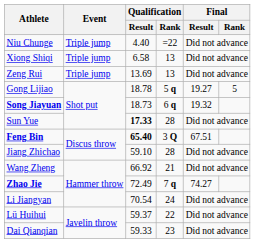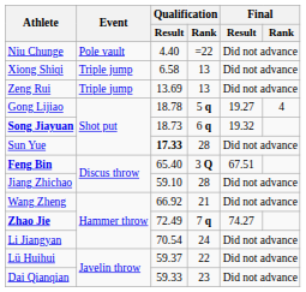 <table class=wikitable style="font-size:90%; text-align:center;">
 <tr>
 <th rowspan=2>Athlete</th>
 <th rowspan=2>Event</th>
 <th colspan=2>Qualification</th>
 <th colspan=2>Final</th>
 </tr>
 <tr style=font-size:95%>
 <th>Result</th>
 <th>Rank</th>
 <th>Result</th>
 <th>Rank</th>
 </tr>
 <tr align=center>
 <td align=left><a href='#'>Niu Chunge</a></td>
-<td align=left><a href='#'>Triple jump</a></td>
+<td align=left><a href='#'>Pole vault</a></td>
 <td>4.40</td>
 <td>=22</td>
 <td colspan=2>Did not advance</td>
 </tr>
 <tr align=center>
 <td align=left><a href='#'>Xiong Shiqi</a></td>
 <td align=left><a href='#'>Triple jump</a></td>
 <td>6.58</td>
 <td>13</td>
 <td colspan=2>Did not advance</td>
 </tr>
 <tr align=center>
 <td align=left><a href='#'>Zeng Rui</a></td>
 <td align=left><a href='#'>Triple jump</a></td>
 <td>13.69</td>
 <td>13</td>
 <td colspan=2>Did not advance</td>
 </tr>
 <tr align=center>
 <td align=left><a href='#'>Gong Lijiao</a></td>
 <td align=left rowspan=3><a href='#'>Shot put</a></td>
 <td>18.78</td>
 <td>5 <strong>q</strong></td>
 <td>19.27</td>
-<td>5</td>
+<td>4</td>
 </tr>
 <tr align=center>
 <td align=left><strong><a href='#'>Song Jiayuan</a></strong></td>
 <td>18.73</td>
 <td>6 <strong>q</strong></td>
 <td>19.32</td>
 <td></td>
 </tr>
 <tr align=center>
 <td align=left><a href='#'>Sun Yue</a></td>
 <td><strong>17.33</strong></td>
 <td>28</td>
 <td colspan=2>Did not advance</td>
 </tr>
 <tr align=center>
 <td align=left><strong><a href='#'>Feng Bin</a></strong></td>
 <td align=left rowspan=2><a href='#'>Discus throw</a></td>
-<td><strong>65.40</strong></td>
+<td>65.40</td>
 <td>3 <strong>Q</strong></td>
 <td>67.51</td>
 <td></td>
 </tr>
 <tr align=center>
 <td align=left><a href='#'>Jiang Zhichao</a></td>
 <td>59.10</td>
 <td>28</td>
 <td colspan=2>Did not advance</td>
 </tr>
 <tr align=center>
 <td align=left><a href='#'>Wang Zheng</a></td>
 <td align=left rowspan=3><a href='#'>Hammer throw</a></td>
 <td>66.92</td>
 <td>21</td>
 <td colspan=2>Did not advance</td>
 </tr>
 <tr align=center>
 <td align=left><strong><a href='#'>Zhao Jie</a></strong></td>
 <td>72.49</td>
 <td>7 <strong>q</strong></td>
 <td>74.27</td>
 <td></td>
 </tr>
 <tr align=center>
 <td align=left><a href='#'>Li Jiangyan</a></td>
 <td>70.54</td>
 <td>24</td>
 <td colspan=2>Did not advance</td>
 </tr>
 <tr align=center>
 <td align=left><a href='#'>Lü Huihui</a></td>
 <td align=left rowspan=2><a href='#'>Javelin throw</a></td>
 <td>59.37</td>
 <td>22</td>
 <td colspan=2>Did not advance</td>
 </tr>
 <tr align=center>
 <td align=left><a href='#'>Dai Qianqian</a></td>
 <td>59.33</td>
 <td>23</td>
 <td colspan=2>Did not advance</td>
 </tr>
 </table>
